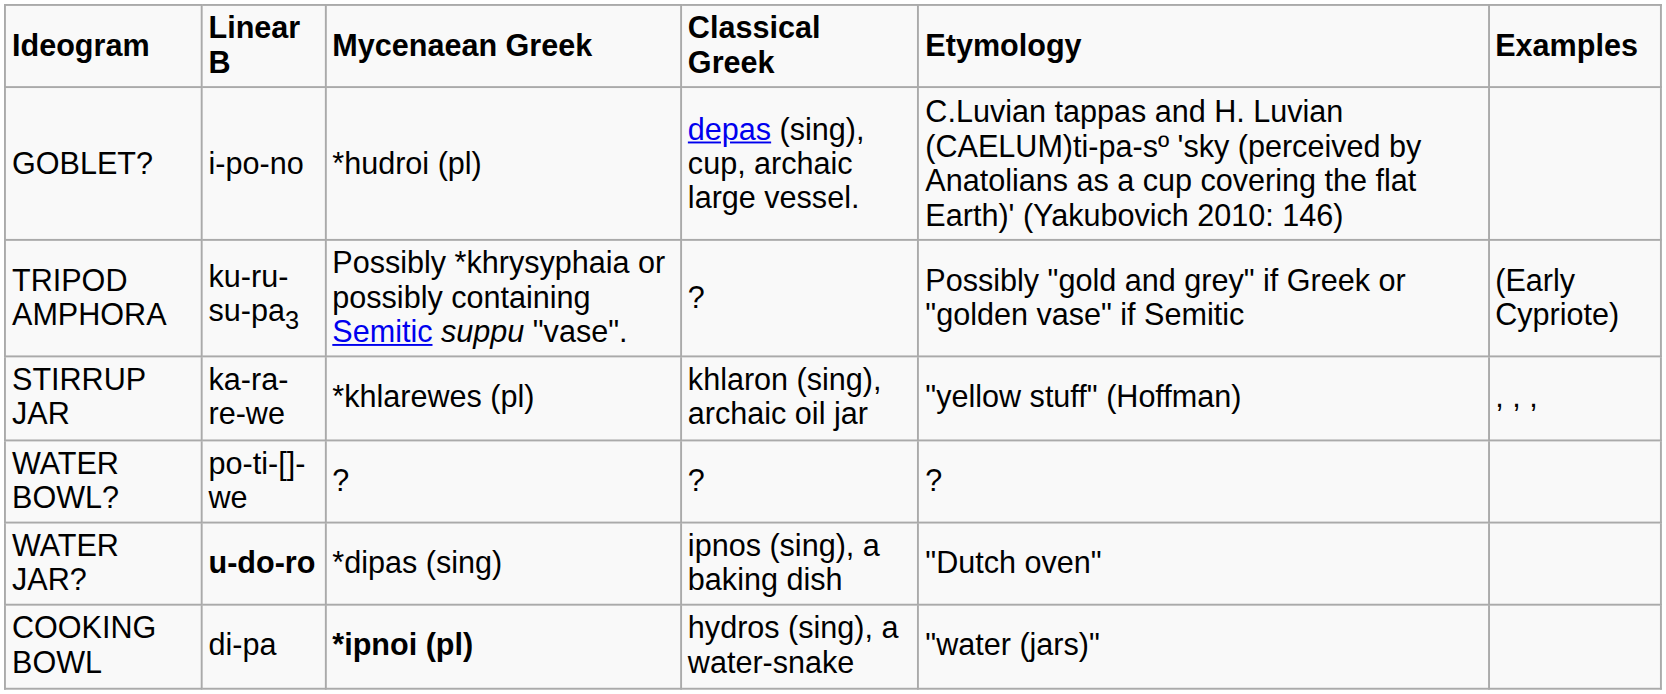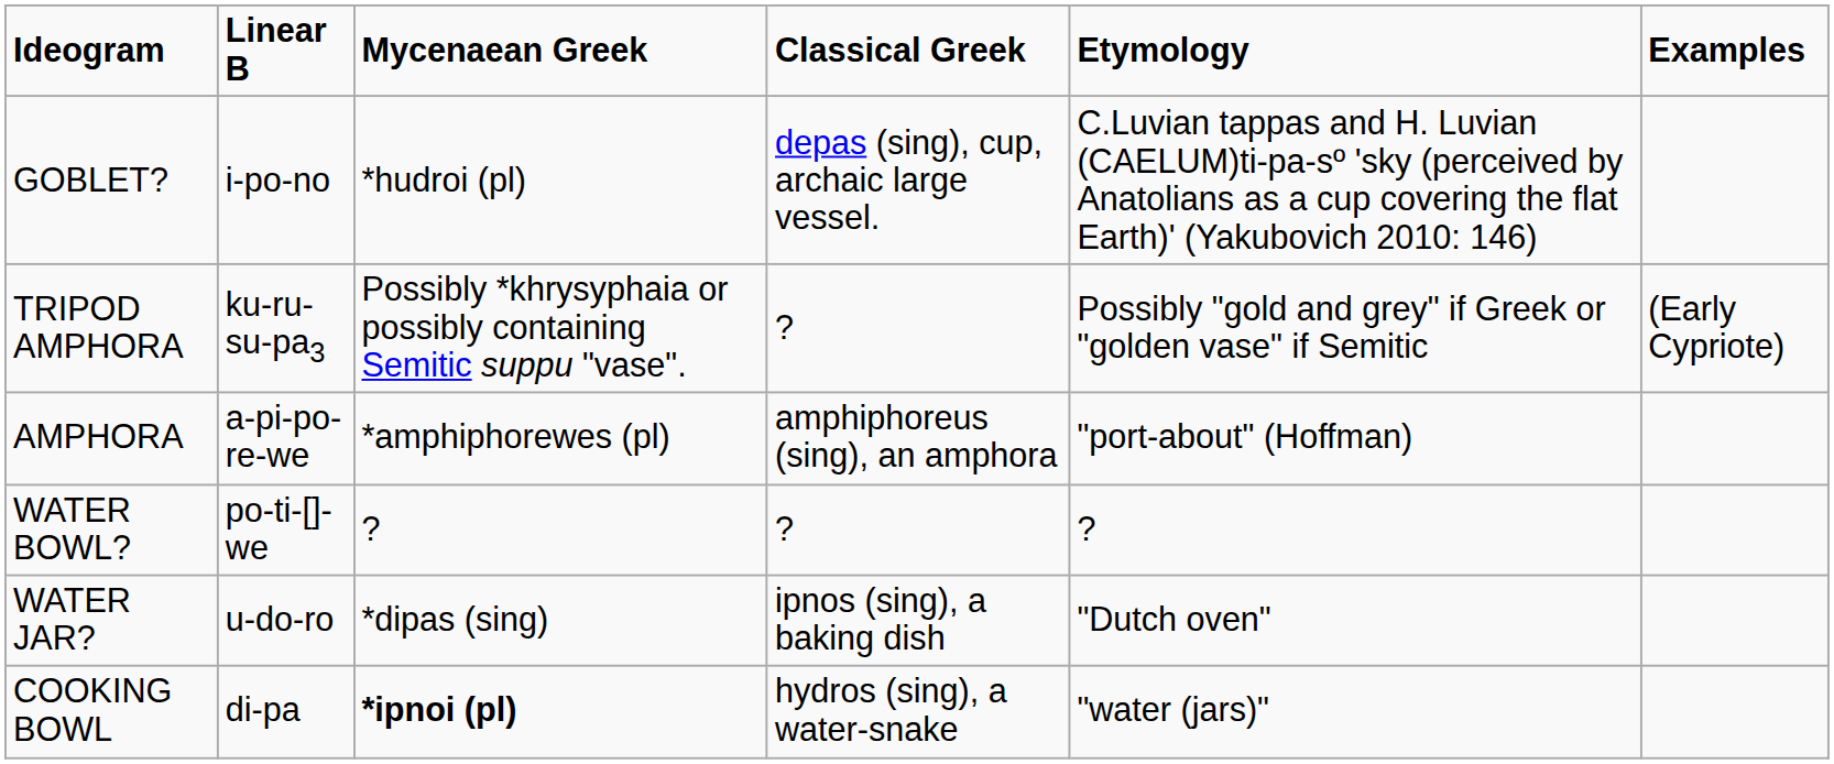 <table class="wikitable">
 <tr>
 <td><strong>Ideogram</strong></td>
 <td><strong>Linear B</strong></td>
 <td><strong>Mycenaean Greek</strong></td>
 <td><strong>Classical Greek</strong></td>
 <td><strong>Etymology</strong></td>
 <td><strong>Examples</strong></td>
 </tr>
 <tr>
 <td> GOBLET?</td>
 <td>i-po-no</td>
 <td>*hudroi (pl)</td>
 <td><a href='#'>depas</a> (sing), cup, archaic large vessel.</td>
 <td>C.Luvian tappas and H. Luvian (CAELUM)ti-pa-sº 'sky (perceived by Anatolians as a cup covering the flat Earth)' (Yakubovich 2010: 146)</td>
 <td></td>
 </tr>
 <tr>
 <td> TRIPOD AMPHORA</td>
 <td>ku-ru-su-pa<sub>3</sub></td>
 <td>Possibly *khrysyphaia or possibly containing <a href='#'>Semitic</a> <em>suppu</em> "vase".</td>
 <td>?</td>
 <td>Possibly "gold and grey" if Greek or "golden vase" if Semitic</td>
 <td> (Early Cypriote)</td>
 </tr>
 <tr>
-<td> STIRRUP JAR</td>
-<td>ka-ra-re-we</td>
-<td>*khlarewes (pl)</td>
-<td>khlaron (sing), archaic oil jar</td>
-<td>"yellow stuff" (Hoffman)</td>
-<td>, , , </td>
+<td> AMPHORA</td>
+<td>a-pi-po-re-we</td>
+<td>*amphiphorewes (pl)</td>
+<td>amphiphoreus (sing), an amphora</td>
+<td>"port-about" (Hoffman)</td>
+<td></td>
 </tr>
 <tr>
 <td> WATER BOWL?</td>
 <td>po-ti-[]-we</td>
 <td>?</td>
 <td>?</td>
 <td>?</td>
 <td></td>
 </tr>
 <tr>
 <td> WATER JAR?</td>
-<td><strong>u-do-ro</strong></td>
+<td>u-do-ro</td>
 <td>*dipas (sing)</td>
 <td>ipnos (sing), a baking dish</td>
 <td>"Dutch oven"</td>
 <td></td>
 </tr>
 <tr>
 <td> COOKING BOWL</td>
 <td>di-pa</td>
 <td><strong>*ipnoi (pl)</strong></td>
 <td>hydros (sing), a water-snake</td>
 <td>"water (jars)"</td>
 <td></td>
 </tr>
 </table>
